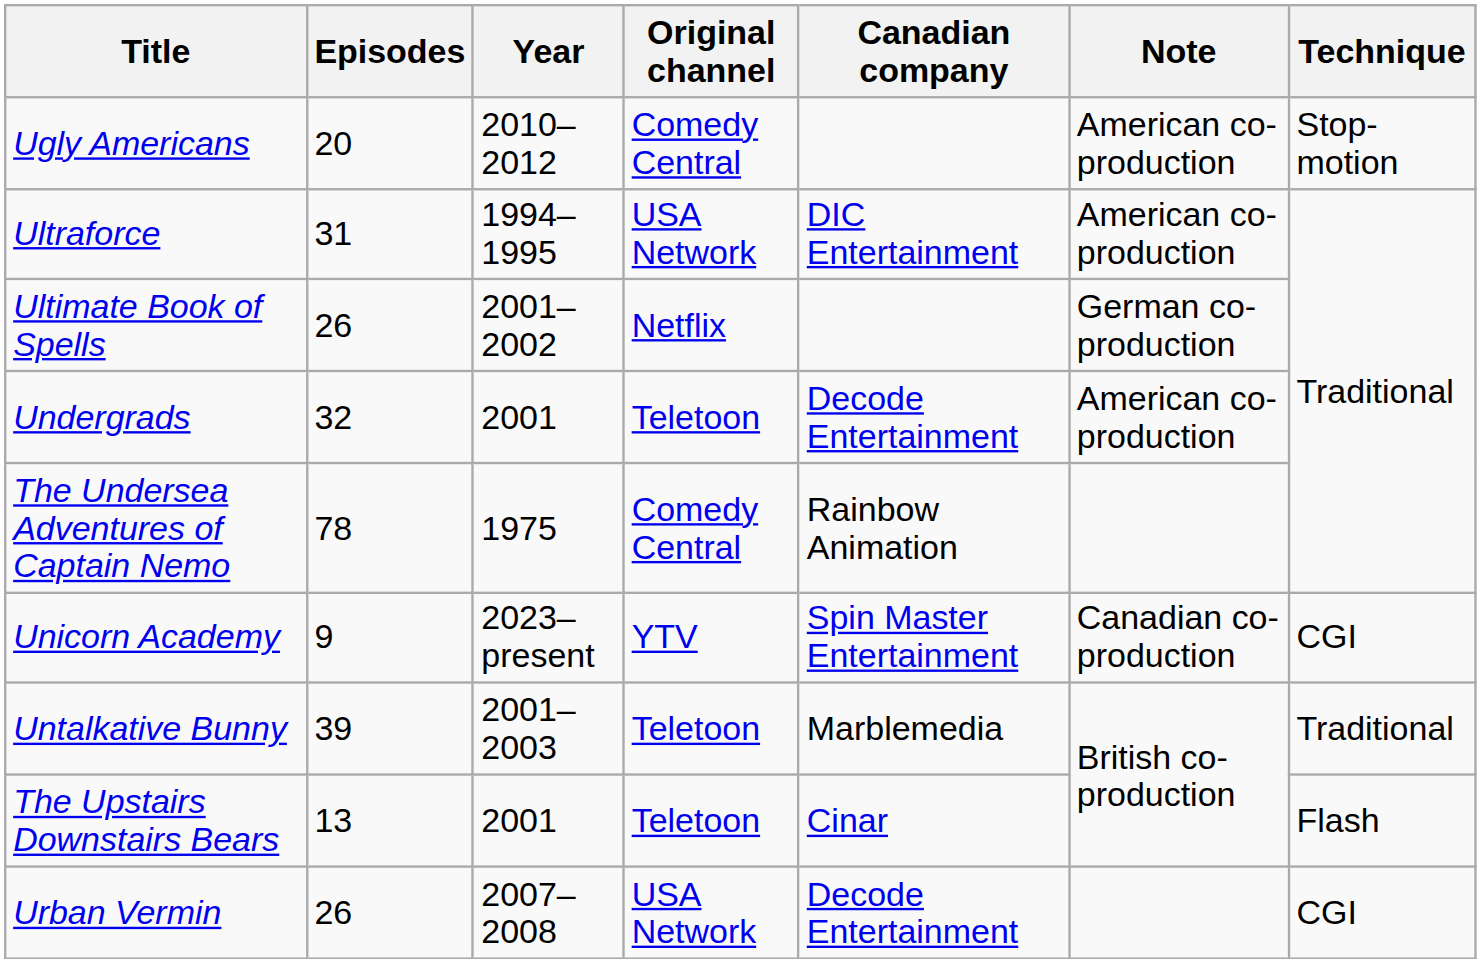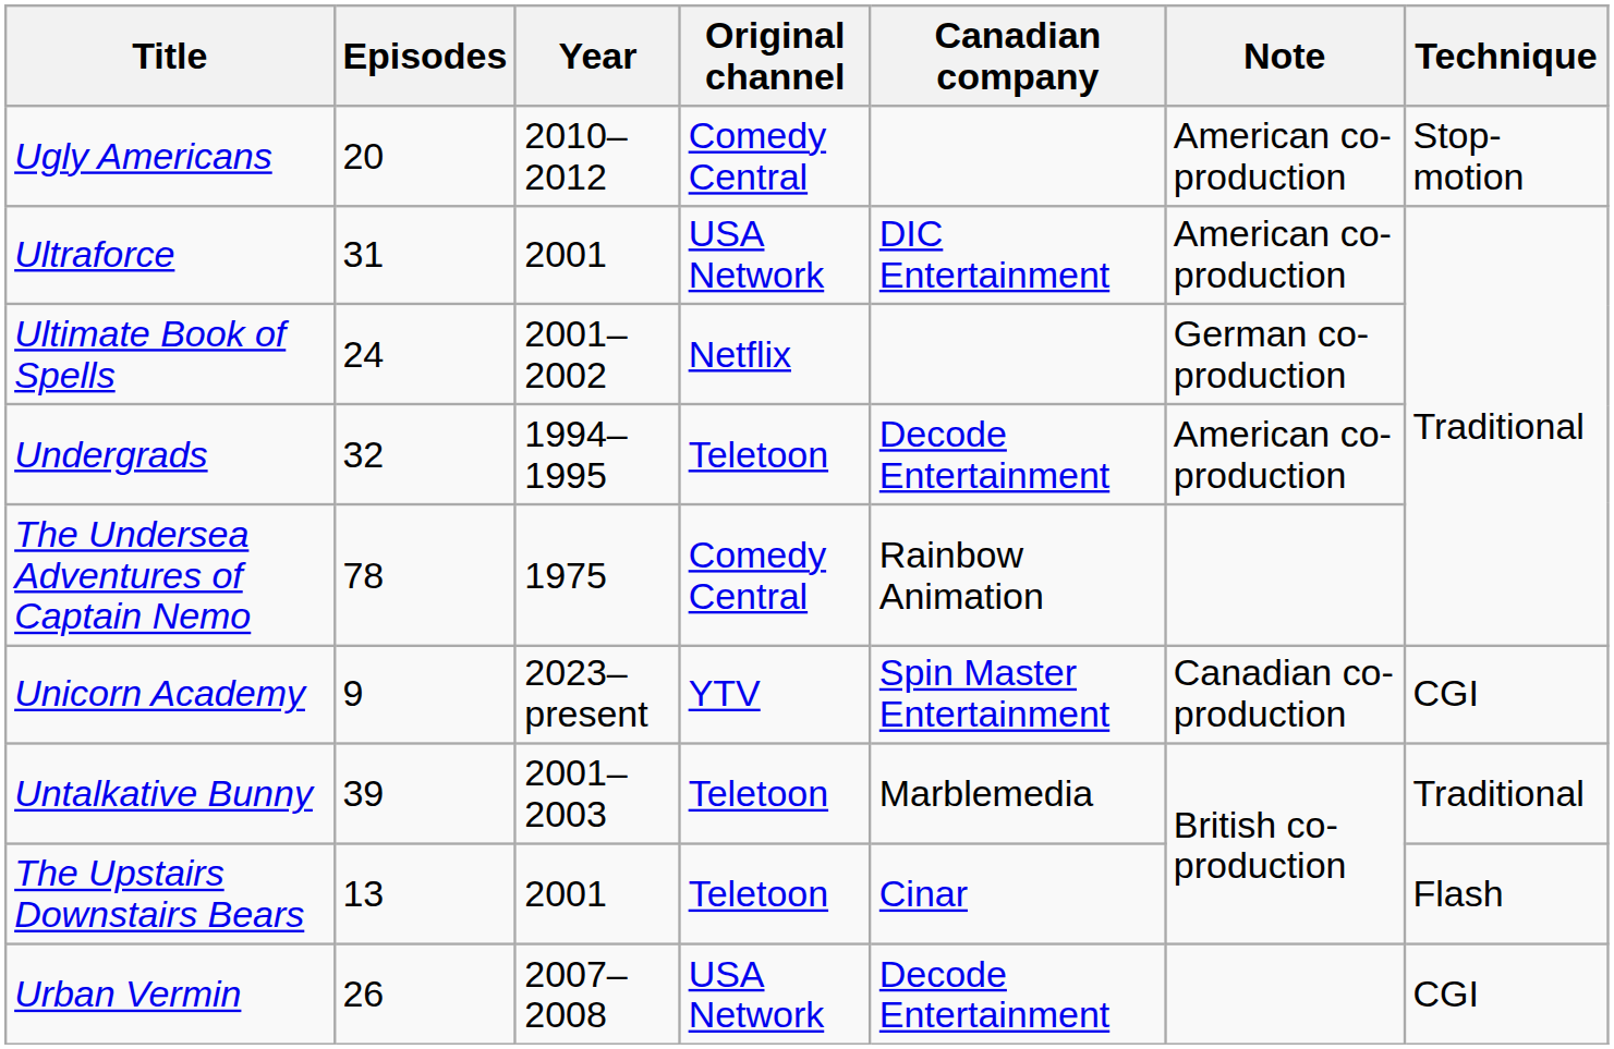 <table class="wikitable sortable" style="text-align: left; font-size:90%; width:100%;">
 <tr>
 <th>Title</th>
 <th>Episodes</th>
 <th>Year</th>
 <th>Original channel</th>
 <th>Canadian company</th>
 <th>Note</th>
 <th>Technique</th>
 </tr>
 <tr>
 <td><em><a href='#'>Ugly Americans</a></em></td>
 <td>20</td>
 <td>2010–2012</td>
 <td><a href='#'>Comedy Central</a></td>
 <td></td>
 <td>American co-production</td>
 <td>Stop-motion</td>
 </tr>
 <tr>
 <td><em><a href='#'>Ultraforce</a></em></td>
 <td>31</td>
-<td>1994–1995</td>
+<td>2001</td>
 <td><a href='#'>USA Network</a></td>
 <td><a href='#'>DIC Entertainment</a></td>
 <td>American co-production</td>
 <td rowspan="4">Traditional</td>
 </tr>
 <tr>
 <td><em><a href='#'>Ultimate Book of Spells</a></em></td>
-<td>26</td>
+<td>24</td>
 <td>2001–2002</td>
 <td><a href='#'>Netflix</a></td>
 <td></td>
 <td>German co-production</td>
 </tr>
 <tr>
 <td><em><a href='#'>Undergrads</a></em></td>
 <td>32</td>
-<td>2001</td>
+<td>1994–1995</td>
 <td><a href='#'>Teletoon</a></td>
 <td><a href='#'>Decode Entertainment</a></td>
 <td>American co-production</td>
 </tr>
 <tr>
 <td><em><a href='#'>The Undersea Adventures of Captain Nemo</a></em></td>
 <td>78</td>
 <td>1975</td>
 <td><a href='#'>Comedy Central</a></td>
 <td>Rainbow Animation</td>
 <td></td>
 </tr>
 <tr>
 <td><em><a href='#'>Unicorn Academy</a></em></td>
 <td>9</td>
 <td>2023–present</td>
 <td><a href='#'>YTV</a></td>
 <td><a href='#'>Spin Master Entertainment</a></td>
 <td>Canadian co-production</td>
 <td>CGI</td>
 </tr>
 <tr>
 <td><em><a href='#'>Untalkative Bunny</a></em></td>
 <td>39</td>
 <td>2001–2003</td>
 <td><a href='#'>Teletoon</a></td>
 <td>Marblemedia</td>
 <td rowspan="2">British co-production</td>
 <td>Traditional</td>
 </tr>
 <tr>
 <td><em><a href='#'>The Upstairs Downstairs Bears</a></em></td>
 <td>13</td>
 <td>2001</td>
 <td><a href='#'>Teletoon</a></td>
 <td><a href='#'>Cinar</a></td>
 <td>Flash</td>
 </tr>
 <tr>
 <td><em><a href='#'>Urban Vermin</a></em></td>
 <td>26</td>
 <td>2007–2008</td>
 <td><a href='#'>USA Network</a></td>
 <td><a href='#'>Decode Entertainment</a></td>
 <td></td>
 <td>CGI</td>
 </tr>
 </table>
